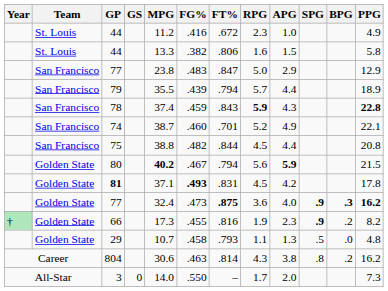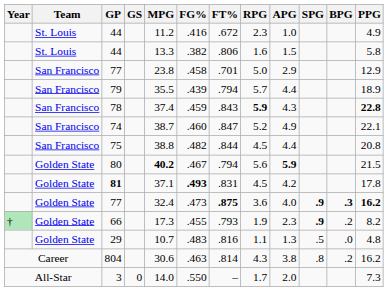 <table class="wikitable sortable" style="font-size:95%; text-align:right;">
 <tr>
 <th>Year</th>
 <th>Team</th>
 <th>GP</th>
 <th>GS</th>
 <th>MPG</th>
 <th>FG%</th>
 <th>FT%</th>
 <th>RPG</th>
 <th>APG</th>
 <th>SPG</th>
 <th>BPG</th>
 <th>PPG</th>
 </tr>
 <tr>
 <td style="text-align:left;"></td>
 <td style="text-align:left;"><a href='#'>St. Louis</a></td>
 <td>44</td>
 <td></td>
 <td>11.2</td>
 <td>.416</td>
 <td>.672</td>
 <td>2.3</td>
 <td>1.0</td>
 <td></td>
 <td></td>
 <td>4.9</td>
 </tr>
 <tr>
 <td style="text-align:left;"></td>
 <td style="text-align:left;"><a href='#'>St. Louis</a></td>
 <td>44</td>
 <td></td>
 <td>13.3</td>
 <td>.382</td>
 <td>.806</td>
 <td>1.6</td>
 <td>1.5</td>
 <td></td>
 <td></td>
 <td>5.8</td>
 </tr>
 <tr>
 <td style="text-align:left;"></td>
 <td style="text-align:left;"><a href='#'>San Francisco</a></td>
 <td>77</td>
 <td></td>
 <td>23.8</td>
-<td>.483</td>
-<td>.847</td>
+<td>.458</td>
+<td>.701</td>
 <td>5.0</td>
 <td>2.9</td>
 <td></td>
 <td></td>
 <td>12.9</td>
 </tr>
 <tr>
 <td style="text-align:left;"></td>
 <td style="text-align:left;"><a href='#'>San Francisco</a></td>
 <td>79</td>
 <td></td>
 <td>35.5</td>
 <td>.439</td>
 <td>.794</td>
 <td>5.7</td>
 <td>4.4</td>
 <td></td>
 <td></td>
 <td>18.9</td>
 </tr>
 <tr>
 <td style="text-align:left;"></td>
 <td style="text-align:left;"><a href='#'>San Francisco</a></td>
 <td>78</td>
 <td></td>
 <td>37.4</td>
 <td>.459</td>
 <td>.843</td>
 <td><strong>5.9</strong></td>
 <td>4.3</td>
 <td></td>
 <td></td>
 <td><strong>22.8</strong></td>
 </tr>
 <tr>
 <td style="text-align:left;"></td>
 <td style="text-align:left;"><a href='#'>San Francisco</a></td>
 <td>74</td>
 <td></td>
 <td>38.7</td>
 <td>.460</td>
-<td>.701</td>
+<td>.847</td>
 <td>5.2</td>
 <td>4.9</td>
 <td></td>
 <td></td>
 <td>22.1</td>
 </tr>
 <tr>
 <td style="text-align:left;"></td>
 <td style="text-align:left;"><a href='#'>San Francisco</a></td>
 <td>75</td>
 <td></td>
 <td>38.8</td>
 <td>.482</td>
 <td>.844</td>
 <td>4.5</td>
 <td>4.4</td>
 <td></td>
 <td></td>
 <td>20.8</td>
 </tr>
 <tr>
 <td style="text-align:left;"></td>
 <td style="text-align:left;"><a href='#'>Golden State</a></td>
 <td>80</td>
 <td></td>
 <td><strong>40.2</strong></td>
 <td>.467</td>
 <td>.794</td>
 <td>5.6</td>
 <td><strong>5.9</strong></td>
 <td></td>
 <td></td>
 <td>21.5</td>
 </tr>
 <tr>
 <td style="text-align:left;"></td>
 <td style="text-align:left;"><a href='#'>Golden State</a></td>
 <td><strong>81</strong></td>
 <td></td>
 <td>37.1</td>
 <td><strong>.493</strong></td>
 <td>.831</td>
 <td>4.5</td>
 <td>4.2</td>
 <td></td>
 <td></td>
 <td>17.8</td>
 </tr>
 <tr>
 <td style="text-align:left;"></td>
 <td style="text-align:left;"><a href='#'>Golden State</a></td>
 <td>77</td>
 <td></td>
 <td>32.4</td>
 <td>.473</td>
 <td><strong>.875</strong></td>
 <td>3.6</td>
 <td>4.0</td>
 <td><strong>.9</strong></td>
 <td><strong>.3</strong></td>
 <td><strong>16.2</strong></td>
 </tr>
 <tr>
 <td style="text-align:left;background:#afe6ba;">†</td>
 <td style="text-align:left;"><a href='#'>Golden State</a></td>
 <td>66</td>
 <td></td>
 <td>17.3</td>
 <td>.455</td>
-<td>.816</td>
+<td>.793</td>
 <td>1.9</td>
 <td>2.3</td>
 <td><strong>.9</strong></td>
 <td>.2</td>
 <td>8.2</td>
 </tr>
 <tr>
 <td style="text-align:left;"></td>
 <td style="text-align:left;"><a href='#'>Golden State</a></td>
 <td>29</td>
 <td></td>
 <td>10.7</td>
-<td>.458</td>
-<td>.793</td>
+<td>.483</td>
+<td>.816</td>
 <td>1.1</td>
 <td>1.3</td>
 <td>.5</td>
 <td>.0</td>
 <td>4.8</td>
 </tr>
 <tr class="sortbottom">
 <td style="text-align:center;" colspan="2">Career</td>
 <td>804</td>
 <td></td>
 <td>30.6</td>
 <td>.463</td>
 <td>.814</td>
 <td>4.3</td>
 <td>3.8</td>
 <td>.8</td>
 <td>.2</td>
 <td>16.2</td>
 </tr>
 <tr class="sortbottom">
 <td style="text-align:center;" colspan="2">All-Star</td>
 <td>3</td>
 <td>0</td>
 <td>14.0</td>
 <td>.550</td>
 <td>–</td>
 <td>1.7</td>
 <td>2.0</td>
 <td></td>
 <td></td>
 <td>7.3</td>
 </tr>
 </table>
